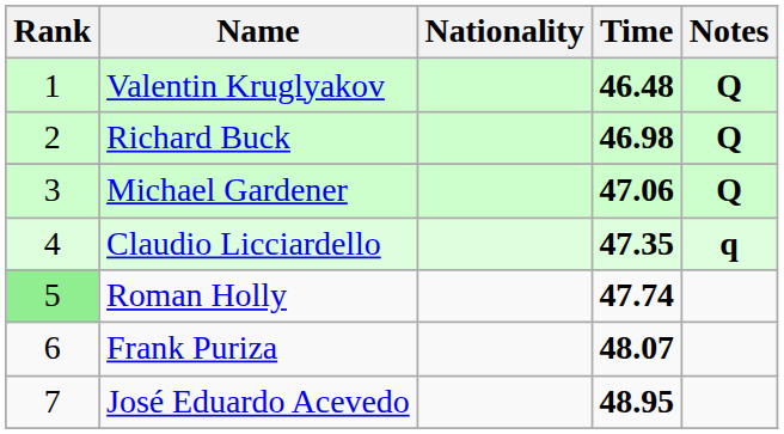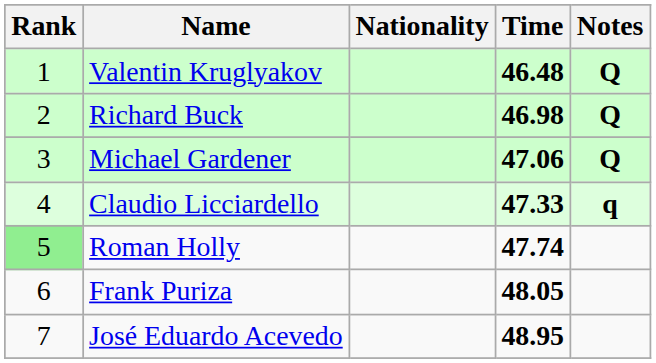 <table class="wikitable sortable" style="text-align:center">
 <tr>
 <th>Rank</th>
 <th>Name</th>
 <th>Nationality</th>
 <th>Time</th>
 <th>Notes</th>
 </tr>
 <tr bgcolor=ccffcc>
 <td>1</td>
 <td align=left><a href='#'>Valentin Kruglyakov</a></td>
 <td align=left></td>
 <td><strong>46.48</strong></td>
 <td><strong>Q</strong></td>
 </tr>
 <tr bgcolor=ccffcc>
 <td>2</td>
 <td align=left><a href='#'>Richard Buck</a></td>
 <td align=left></td>
 <td><strong>46.98</strong></td>
 <td><strong>Q</strong></td>
 </tr>
 <tr bgcolor=ccffcc>
 <td>3</td>
 <td align=left><a href='#'>Michael Gardener</a></td>
 <td align=left></td>
 <td><strong>47.06</strong></td>
 <td><strong>Q</strong></td>
 </tr>
 <tr bgcolor=ddffdd>
 <td>4</td>
 <td align=left><a href='#'>Claudio Licciardello</a></td>
 <td align=left></td>
-<td><strong>47.35</strong></td>
+<td><strong>47.33</strong></td>
 <td><strong>q</strong></td>
 </tr>
 <tr>
 <td style="background: lightgreen;">5</td>
 <td align=left><a href='#'>Roman Holly</a></td>
 <td align=left></td>
 <td><strong>47.74</strong></td>
 <td></td>
 </tr>
 <tr>
 <td>6</td>
 <td align=left><a href='#'>Frank Puriza</a></td>
 <td align=left></td>
-<td><strong>48.07</strong></td>
+<td><strong>48.05</strong></td>
 <td></td>
 </tr>
 <tr>
 <td>7</td>
 <td align=left><a href='#'>José Eduardo Acevedo</a></td>
 <td align=left></td>
 <td><strong>48.95</strong></td>
 <td></td>
 </tr>
 </table>
